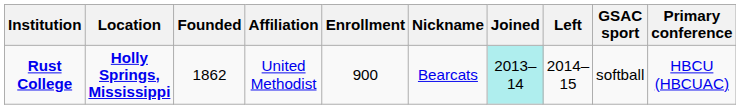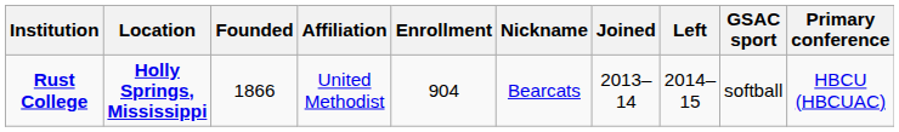 <table class="wikitable sortable" style="text-align:center;">
 <tr>
 <th>Institution</th>
 <th>Location</th>
 <th>Founded</th>
 <th>Affiliation</th>
 <th>Enrollment</th>
 <th>Nickname</th>
 <th>Joined</th>
 <th>Left</th>
 <th>GSAC<br>sport</th>
 <th>Primary<br>conference</th>
 </tr>
 <tr>
 <td><strong><a href='#'>Rust College</a></strong></td>
 <td><strong><a href='#'>Holly Springs, Mississippi</a></strong></td>
-<td>1862</td>
+<td>1866</td>
 <td><a href='#'>United<br>Methodist</a></td>
-<td>900</td>
+<td>904</td>
 <td><a href='#'>Bearcats</a></td>
-<td style="background: paleturquoise;">2013–14</td>
+<td>2013–14</td>
 <td>2014–15</td>
 <td>softball</td>
 <td><a href='#'>HBCU (HBCUAC)</a></td>
 </tr>
 </table>
